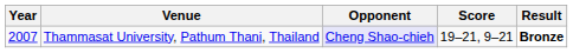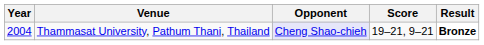 <table class="sortable wikitable" style="font-size: 90%;">
 <tr>
 <th>Year</th>
 <th>Venue</th>
 <th>Opponent</th>
 <th>Score</th>
 <th>Result</th>
 </tr>
 <tr>
-<td align="center"><a href='#'>2007</a></td>
+<td align="center"><a href='#'>2004</a></td>
 <td align="left"><a href='#'>Thammasat University</a>, <a href='#'>Pathum Thani</a>, <a href='#'>Thailand</a></td>
 <td align="left" style="background: lavender;"> <a href='#'>Cheng Shao-chieh</a></td>
 <td align="left">19–21, 9–21</td>
 <td style="text-align:left; background:white"> <strong>Bronze</strong></td>
 </tr>
 </table>
